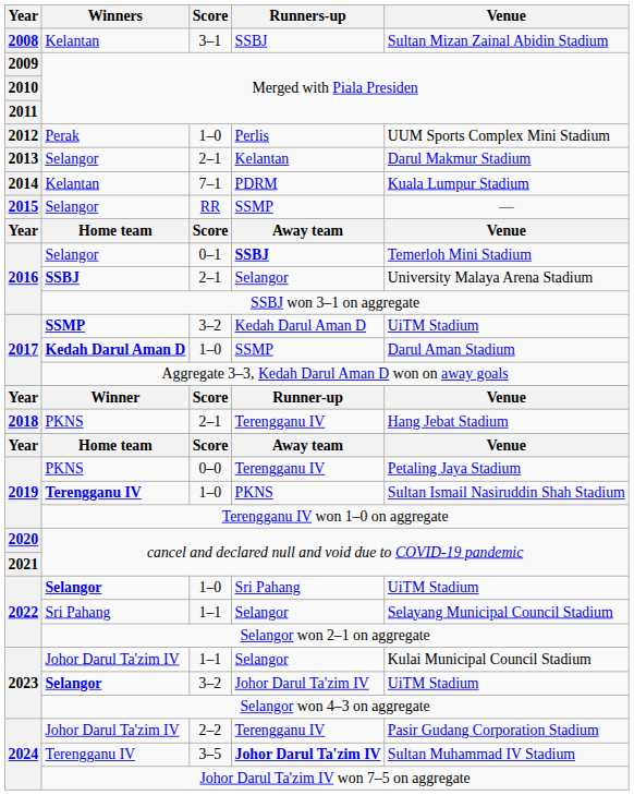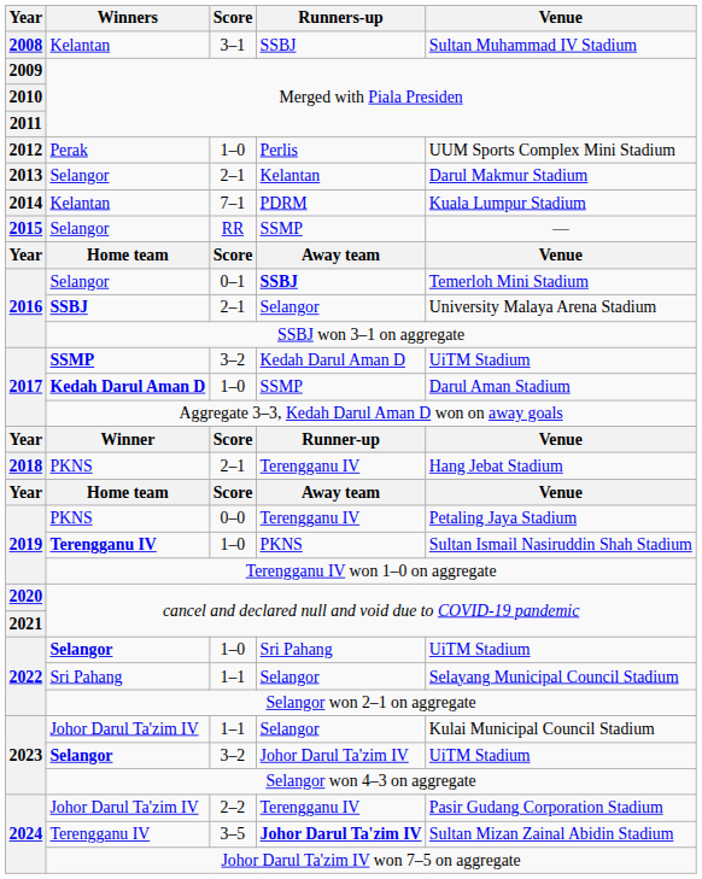 <table class="wikitable sortable">
 <tr>
 <th>Year</th>
 <th>Winners</th>
 <th>Score</th>
 <th>Runners-up</th>
 <th>Venue</th>
 </tr>
 <tr>
 <th><a href='#'>2008</a></th>
 <td><a href='#'>Kelantan</a></td>
 <td align="center">3–1</td>
 <td><a href='#'>SSBJ</a></td>
-<td><a href='#'>Sultan Mizan Zainal Abidin Stadium</a></td>
+<td><a href='#'>Sultan Muhammad IV Stadium</a></td>
 </tr>
 <tr>
 <th>2009</th>
 <td colspan="4" rowspan="3" align="center">Merged with <a href='#'>Piala Presiden</a></td>
 </tr>
 <tr>
 <th>2010</th>
 </tr>
 <tr>
 <th>2011</th>
 </tr>
 <tr>
 <th>2012</th>
 <td><a href='#'>Perak</a></td>
 <td align="center">1–0</td>
 <td><a href='#'>Perlis</a></td>
 <td>UUM Sports Complex Mini Stadium</td>
 </tr>
 <tr>
 <th>2013</th>
 <td><a href='#'>Selangor</a></td>
 <td align="center">2–1</td>
 <td><a href='#'>Kelantan</a></td>
 <td><a href='#'>Darul Makmur Stadium</a></td>
 </tr>
 <tr>
 <th>2014</th>
 <td><a href='#'>Kelantan</a></td>
 <td align="center">7–1</td>
 <td><a href='#'>PDRM</a></td>
 <td><a href='#'>Kuala Lumpur Stadium</a></td>
 </tr>
 <tr>
 <th><a href='#'>2015</a></th>
 <td><a href='#'>Selangor</a></td>
 <td align="center"><a href='#'>RR</a></td>
 <td><a href='#'>SSMP</a></td>
 <td align="center">—</td>
 </tr>
 <tr>
 <th>Year</th>
 <th>Home team</th>
 <th>Score</th>
 <th>Away team</th>
 <th>Venue</th>
 </tr>
 <tr>
 <th rowspan="3"><a href='#'>2016</a></th>
 <td><a href='#'>Selangor</a></td>
 <td align="center">0–1</td>
 <td><a href='#'><strong>SSBJ</strong></a></td>
 <td><a href='#'>Temerloh Mini Stadium</a></td>
 </tr>
 <tr>
 <td><a href='#'><strong>SSBJ</strong></a></td>
 <td align="center">2–1</td>
 <td><a href='#'>Selangor</a></td>
 <td>University Malaya Arena Stadium</td>
 </tr>
 <tr>
 <td colspan="4" align="center"><a href='#'>SSBJ</a> won 3–1 on aggregate</td>
 </tr>
 <tr>
 <th rowspan="3"><a href='#'>2017</a></th>
 <td><a href='#'><strong>SSMP</strong></a></td>
 <td align="center">3–2</td>
 <td><a href='#'>Kedah Darul Aman D</a></td>
 <td><a href='#'>UiTM Stadium</a></td>
 </tr>
 <tr>
 <td><a href='#'><strong>Kedah Darul Aman D</strong></a></td>
 <td align="center">1–0</td>
 <td><a href='#'>SSMP</a></td>
 <td><a href='#'>Darul Aman Stadium</a></td>
 </tr>
 <tr>
 <td colspan="4" align="center">Aggregate 3–3, <a href='#'>Kedah Darul Aman D</a> won on <a href='#'>away goals</a></td>
 </tr>
 <tr>
 <th>Year</th>
 <th>Winner</th>
 <th>Score</th>
 <th>Runner-up</th>
 <th>Venue</th>
 </tr>
 <tr>
 <th><a href='#'>2018</a></th>
 <td><a href='#'>PKNS</a></td>
 <td align="center">2–1</td>
 <td><a href='#'>Terengganu IV</a></td>
 <td><a href='#'>Hang Jebat Stadium</a></td>
 </tr>
 <tr>
 <th>Year</th>
 <th>Home team</th>
 <th>Score</th>
 <th>Away team</th>
 <th>Venue</th>
 </tr>
 <tr>
 <th rowspan="3"><a href='#'>2019</a></th>
 <td><a href='#'>PKNS</a></td>
 <td align="center">0–0</td>
 <td><a href='#'>Terengganu IV</a></td>
 <td><a href='#'>Petaling Jaya Stadium</a></td>
 </tr>
 <tr>
 <td><a href='#'><strong>Terengganu IV</strong></a></td>
 <td align="center">1–0</td>
 <td><a href='#'>PKNS</a></td>
 <td><a href='#'>Sultan Ismail Nasiruddin Shah Stadium</a></td>
 </tr>
 <tr>
 <td colspan="4" align="center"><a href='#'>Terengganu IV</a> won 1–0 on aggregate</td>
 </tr>
 <tr>
 <th><a href='#'>2020</a></th>
 <td colspan="4" rowspan="2" align="center"><em>cancel and declared null and void due to <a href='#'>COVID-19 pandemic</a></em></td>
 </tr>
 <tr>
 <th>2021</th>
 </tr>
 <tr>
 <th rowspan="3"><a href='#'>2022</a></th>
 <td><a href='#'><strong>Selangor</strong></a></td>
 <td align="center">1–0</td>
 <td><a href='#'>Sri Pahang</a></td>
 <td><a href='#'>UiTM Stadium</a></td>
 </tr>
 <tr>
 <td><a href='#'>Sri Pahang</a></td>
 <td align="center">1–1</td>
 <td><a href='#'>Selangor</a></td>
 <td><a href='#'>Selayang Municipal Council Stadium</a></td>
 </tr>
 <tr>
 <td colspan="4" align="center"><a href='#'>Selangor</a> won 2–1 on aggregate</td>
 </tr>
 <tr>
 <th rowspan="3">2023</th>
 <td><a href='#'>Johor Darul Ta'zim IV</a></td>
 <td align="center">1–1</td>
 <td><a href='#'>Selangor</a></td>
 <td>Kulai Municipal Council Stadium</td>
 </tr>
 <tr>
 <td><a href='#'><strong>Selangor</strong></a></td>
 <td align="center">3–2</td>
 <td><a href='#'>Johor Darul Ta'zim IV</a></td>
 <td><a href='#'>UiTM Stadium</a></td>
 </tr>
 <tr>
 <td colspan="4" align="center"><a href='#'>Selangor</a> won 4–3 on aggregate</td>
 </tr>
 <tr>
 <th rowspan="3"><a href='#'>2024</a></th>
 <td><a href='#'>Johor Darul Ta'zim IV</a></td>
 <td align="center">2–2</td>
 <td><a href='#'>Terengganu IV</a></td>
 <td><a href='#'>Pasir Gudang Corporation Stadium</a></td>
 </tr>
 <tr>
 <td><a href='#'>Terengganu IV</a></td>
 <td align="center">3–5</td>
 <td><a href='#'><strong>Johor Darul Ta'zim IV</strong></a></td>
-<td><a href='#'>Sultan Muhammad IV Stadium</a></td>
+<td><a href='#'>Sultan Mizan Zainal Abidin Stadium</a></td>
 </tr>
 <tr>
 <td colspan="4" align="center"><a href='#'>Johor Darul Ta'zim IV</a> won 7–5 on aggregate</td>
 </tr>
 </table>
